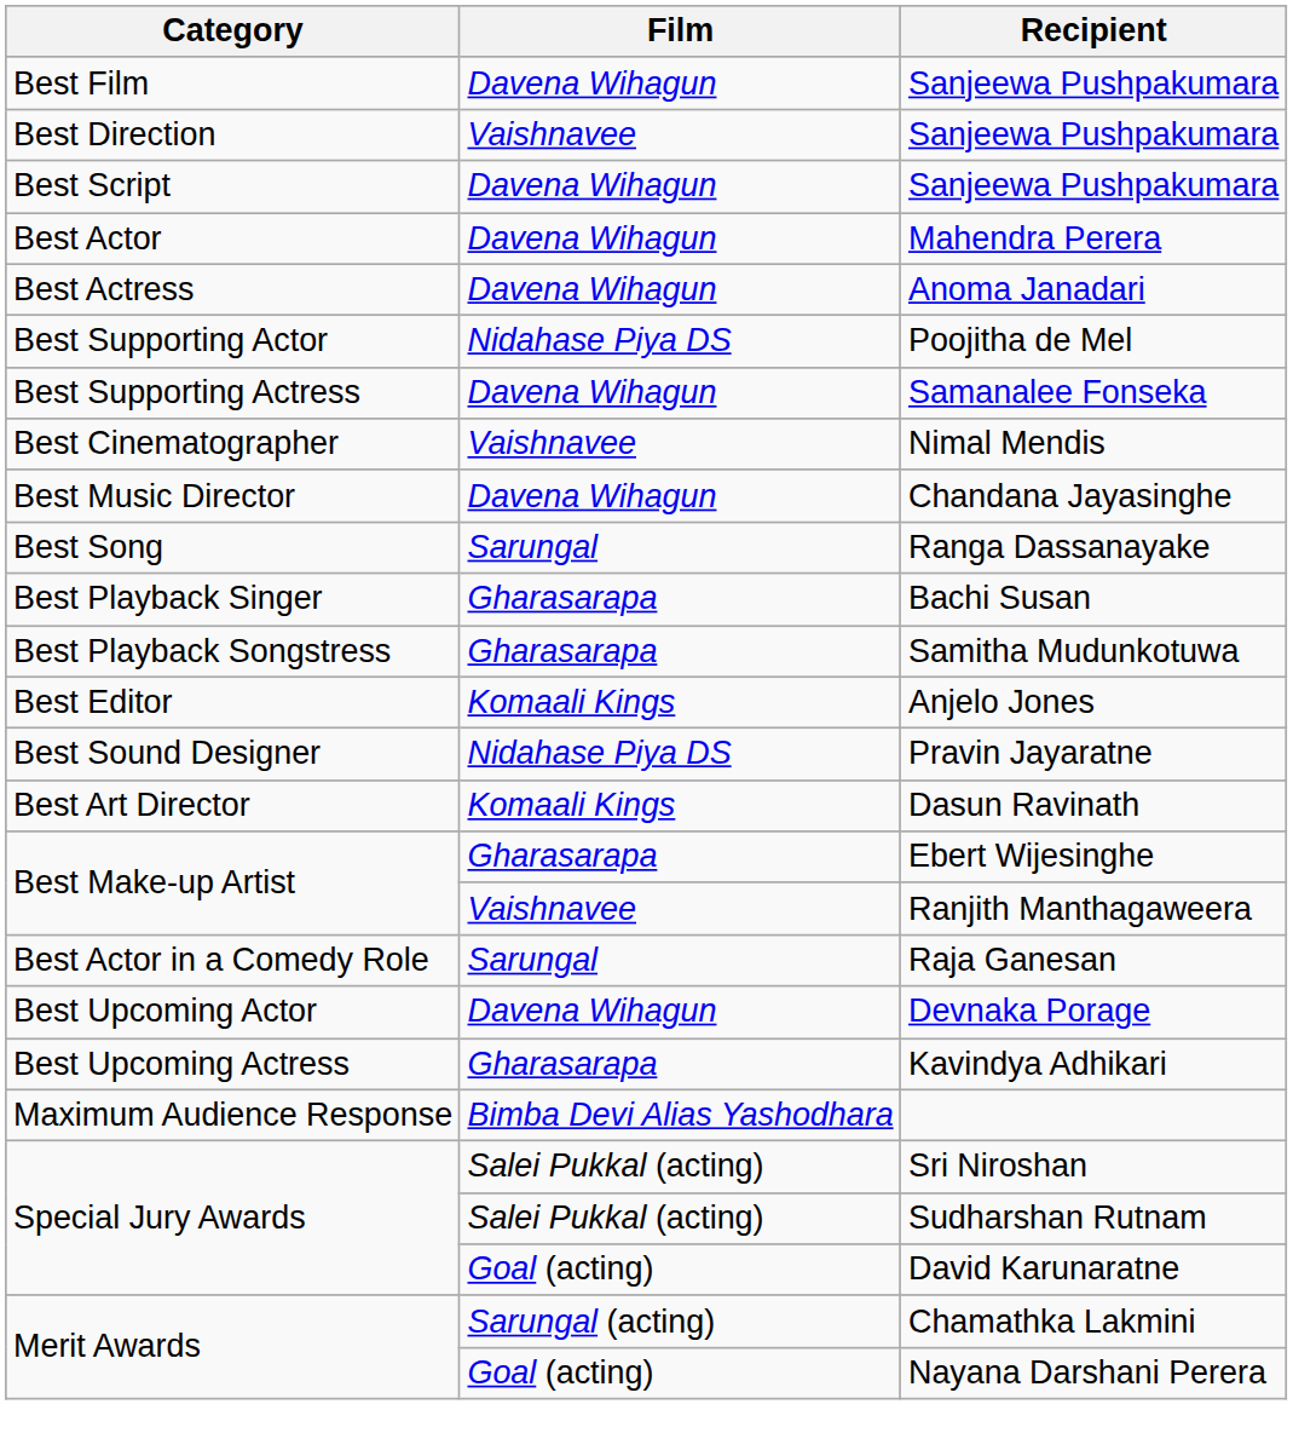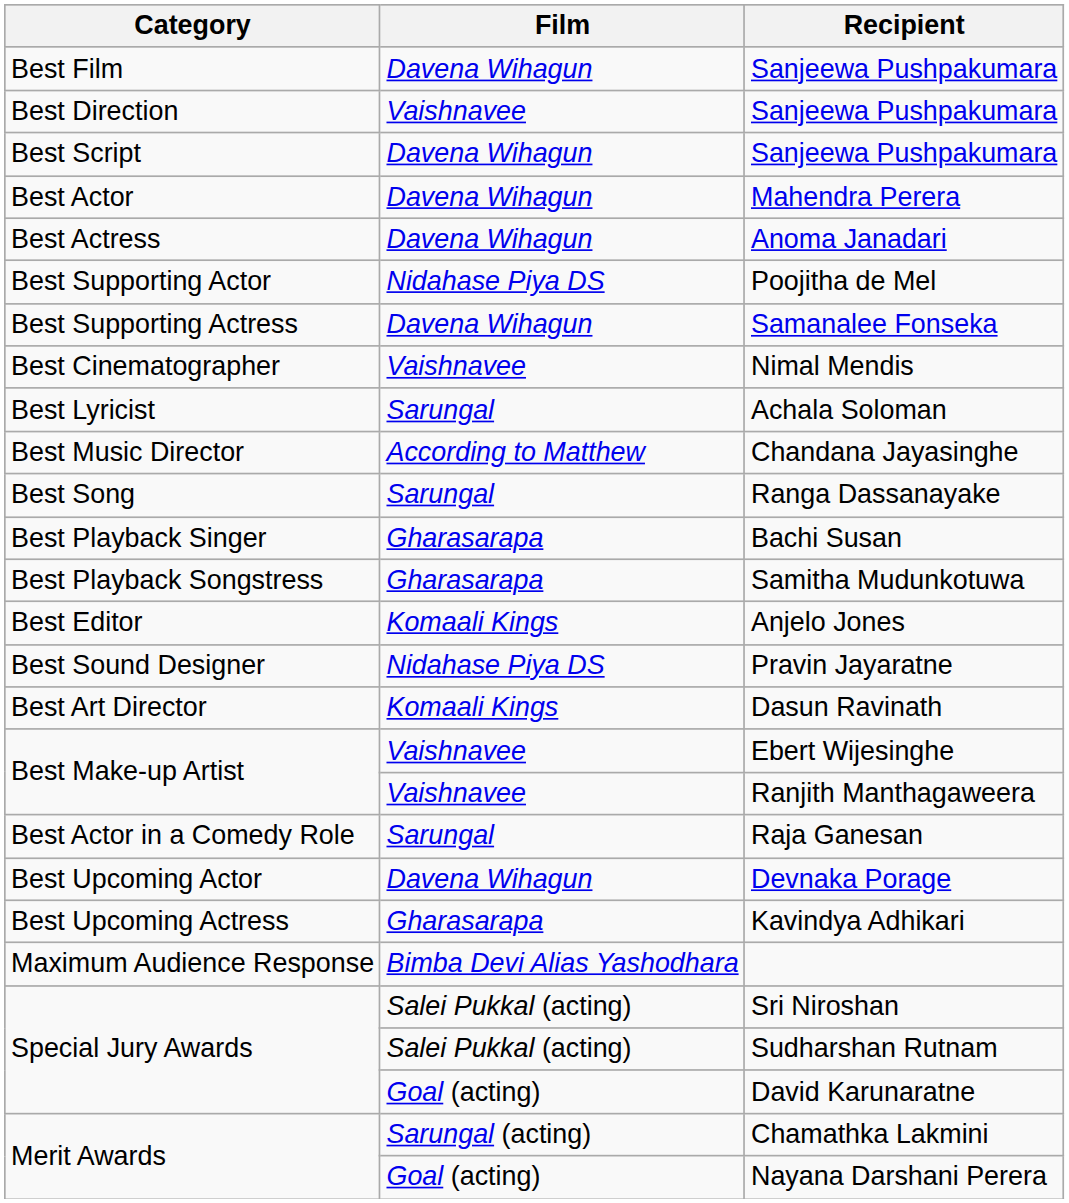 <table class="wikitable plainrowheaders sortable">
 <tr>
 <th scope="col">Category</th>
 <th scope="col">Film</th>
 <th scope="col">Recipient</th>
 </tr>
 <tr>
 <td>Best Film</td>
 <td><em><a href='#'>Davena Wihagun</a></em></td>
 <td><a href='#'>Sanjeewa Pushpakumara</a></td>
 </tr>
 <tr>
 <td>Best Direction</td>
 <td><em><a href='#'>Vaishnavee</a></em></td>
 <td><a href='#'>Sanjeewa Pushpakumara</a></td>
 </tr>
 <tr>
 <td>Best Script</td>
 <td><em><a href='#'>Davena Wihagun</a></em></td>
 <td><a href='#'>Sanjeewa Pushpakumara</a></td>
 </tr>
 <tr>
 <td>Best Actor</td>
 <td><em><a href='#'>Davena Wihagun</a></em></td>
 <td><a href='#'>Mahendra Perera</a></td>
 </tr>
 <tr>
 <td>Best Actress</td>
 <td><em><a href='#'>Davena Wihagun</a></em></td>
 <td><a href='#'>Anoma Janadari</a></td>
 </tr>
 <tr>
 <td>Best Supporting Actor</td>
 <td><em><a href='#'>Nidahase Piya DS</a></em></td>
 <td>Poojitha de Mel</td>
 </tr>
 <tr>
 <td>Best Supporting Actress</td>
 <td><em><a href='#'>Davena Wihagun</a></em></td>
 <td><a href='#'>Samanalee Fonseka</a></td>
 </tr>
 <tr>
 <td>Best Cinematographer</td>
 <td><em><a href='#'>Vaishnavee</a></em></td>
 <td>Nimal Mendis</td>
 </tr>
 <tr>
+<td>Best Lyricist</td>
+<td><em><a href='#'>Sarungal</a></em></td>
+<td>Achala Soloman</td>
+</tr>
+<tr>
 <td>Best Music Director</td>
-<td><em><a href='#'>Davena Wihagun</a></em></td>
+<td><em><a href='#'>According to Matthew</a></em></td>
 <td>Chandana Jayasinghe</td>
 </tr>
 <tr>
 <td>Best Song</td>
 <td><em><a href='#'>Sarungal</a></em></td>
 <td>Ranga Dassanayake</td>
 </tr>
 <tr>
 <td>Best Playback Singer</td>
 <td><em><a href='#'>Gharasarapa</a></em></td>
 <td>Bachi Susan</td>
 </tr>
 <tr>
 <td>Best Playback Songstress</td>
 <td><em><a href='#'>Gharasarapa</a></em></td>
 <td>Samitha Mudunkotuwa</td>
 </tr>
 <tr>
 <td>Best Editor</td>
 <td><em><a href='#'>Komaali Kings</a></em></td>
 <td>Anjelo Jones</td>
 </tr>
 <tr>
 <td>Best Sound Designer</td>
 <td><em><a href='#'>Nidahase Piya DS</a></em></td>
 <td>Pravin Jayaratne</td>
 </tr>
 <tr>
 <td>Best Art Director</td>
 <td><em><a href='#'>Komaali Kings</a></em></td>
 <td>Dasun Ravinath</td>
 </tr>
 <tr>
 <td rowspan=2>Best Make-up Artist</td>
-<td><em><a href='#'>Gharasarapa</a></em></td>
+<td><em><a href='#'>Vaishnavee</a></em></td>
 <td>Ebert Wijesinghe</td>
 </tr>
 <tr>
 <td><em><a href='#'>Vaishnavee</a></em></td>
 <td>Ranjith Manthagaweera</td>
 </tr>
 <tr>
 <td>Best Actor in a Comedy Role</td>
 <td><em><a href='#'>Sarungal</a></em></td>
 <td>Raja Ganesan</td>
 </tr>
 <tr>
 <td>Best Upcoming Actor</td>
 <td><em><a href='#'>Davena Wihagun</a></em></td>
 <td><a href='#'>Devnaka Porage</a></td>
 </tr>
 <tr>
 <td>Best Upcoming Actress</td>
 <td><em><a href='#'>Gharasarapa</a></em></td>
 <td>Kavindya Adhikari</td>
 </tr>
 <tr>
 <td>Maximum Audience Response</td>
 <td><em><a href='#'>Bimba Devi Alias Yashodhara</a></em></td>
 <td></td>
 </tr>
 <tr>
 <td rowspan=3>Special Jury Awards</td>
 <td><em>Salei Pukkal</em> (acting)</td>
 <td>Sri Niroshan</td>
 </tr>
 <tr>
 <td><em>Salei Pukkal</em> (acting)</td>
 <td>Sudharshan Rutnam</td>
 </tr>
 <tr>
 <td><em><a href='#'>Goal</a></em> (acting)</td>
 <td>David Karunaratne</td>
 </tr>
 <tr>
 <td rowspan=2>Merit Awards</td>
 <td><em><a href='#'>Sarungal</a></em> (acting)</td>
 <td>Chamathka Lakmini</td>
 </tr>
 <tr>
 <td><em><a href='#'>Goal</a></em> (acting)</td>
 <td>Nayana Darshani Perera</td>
 </tr>
 </table>
